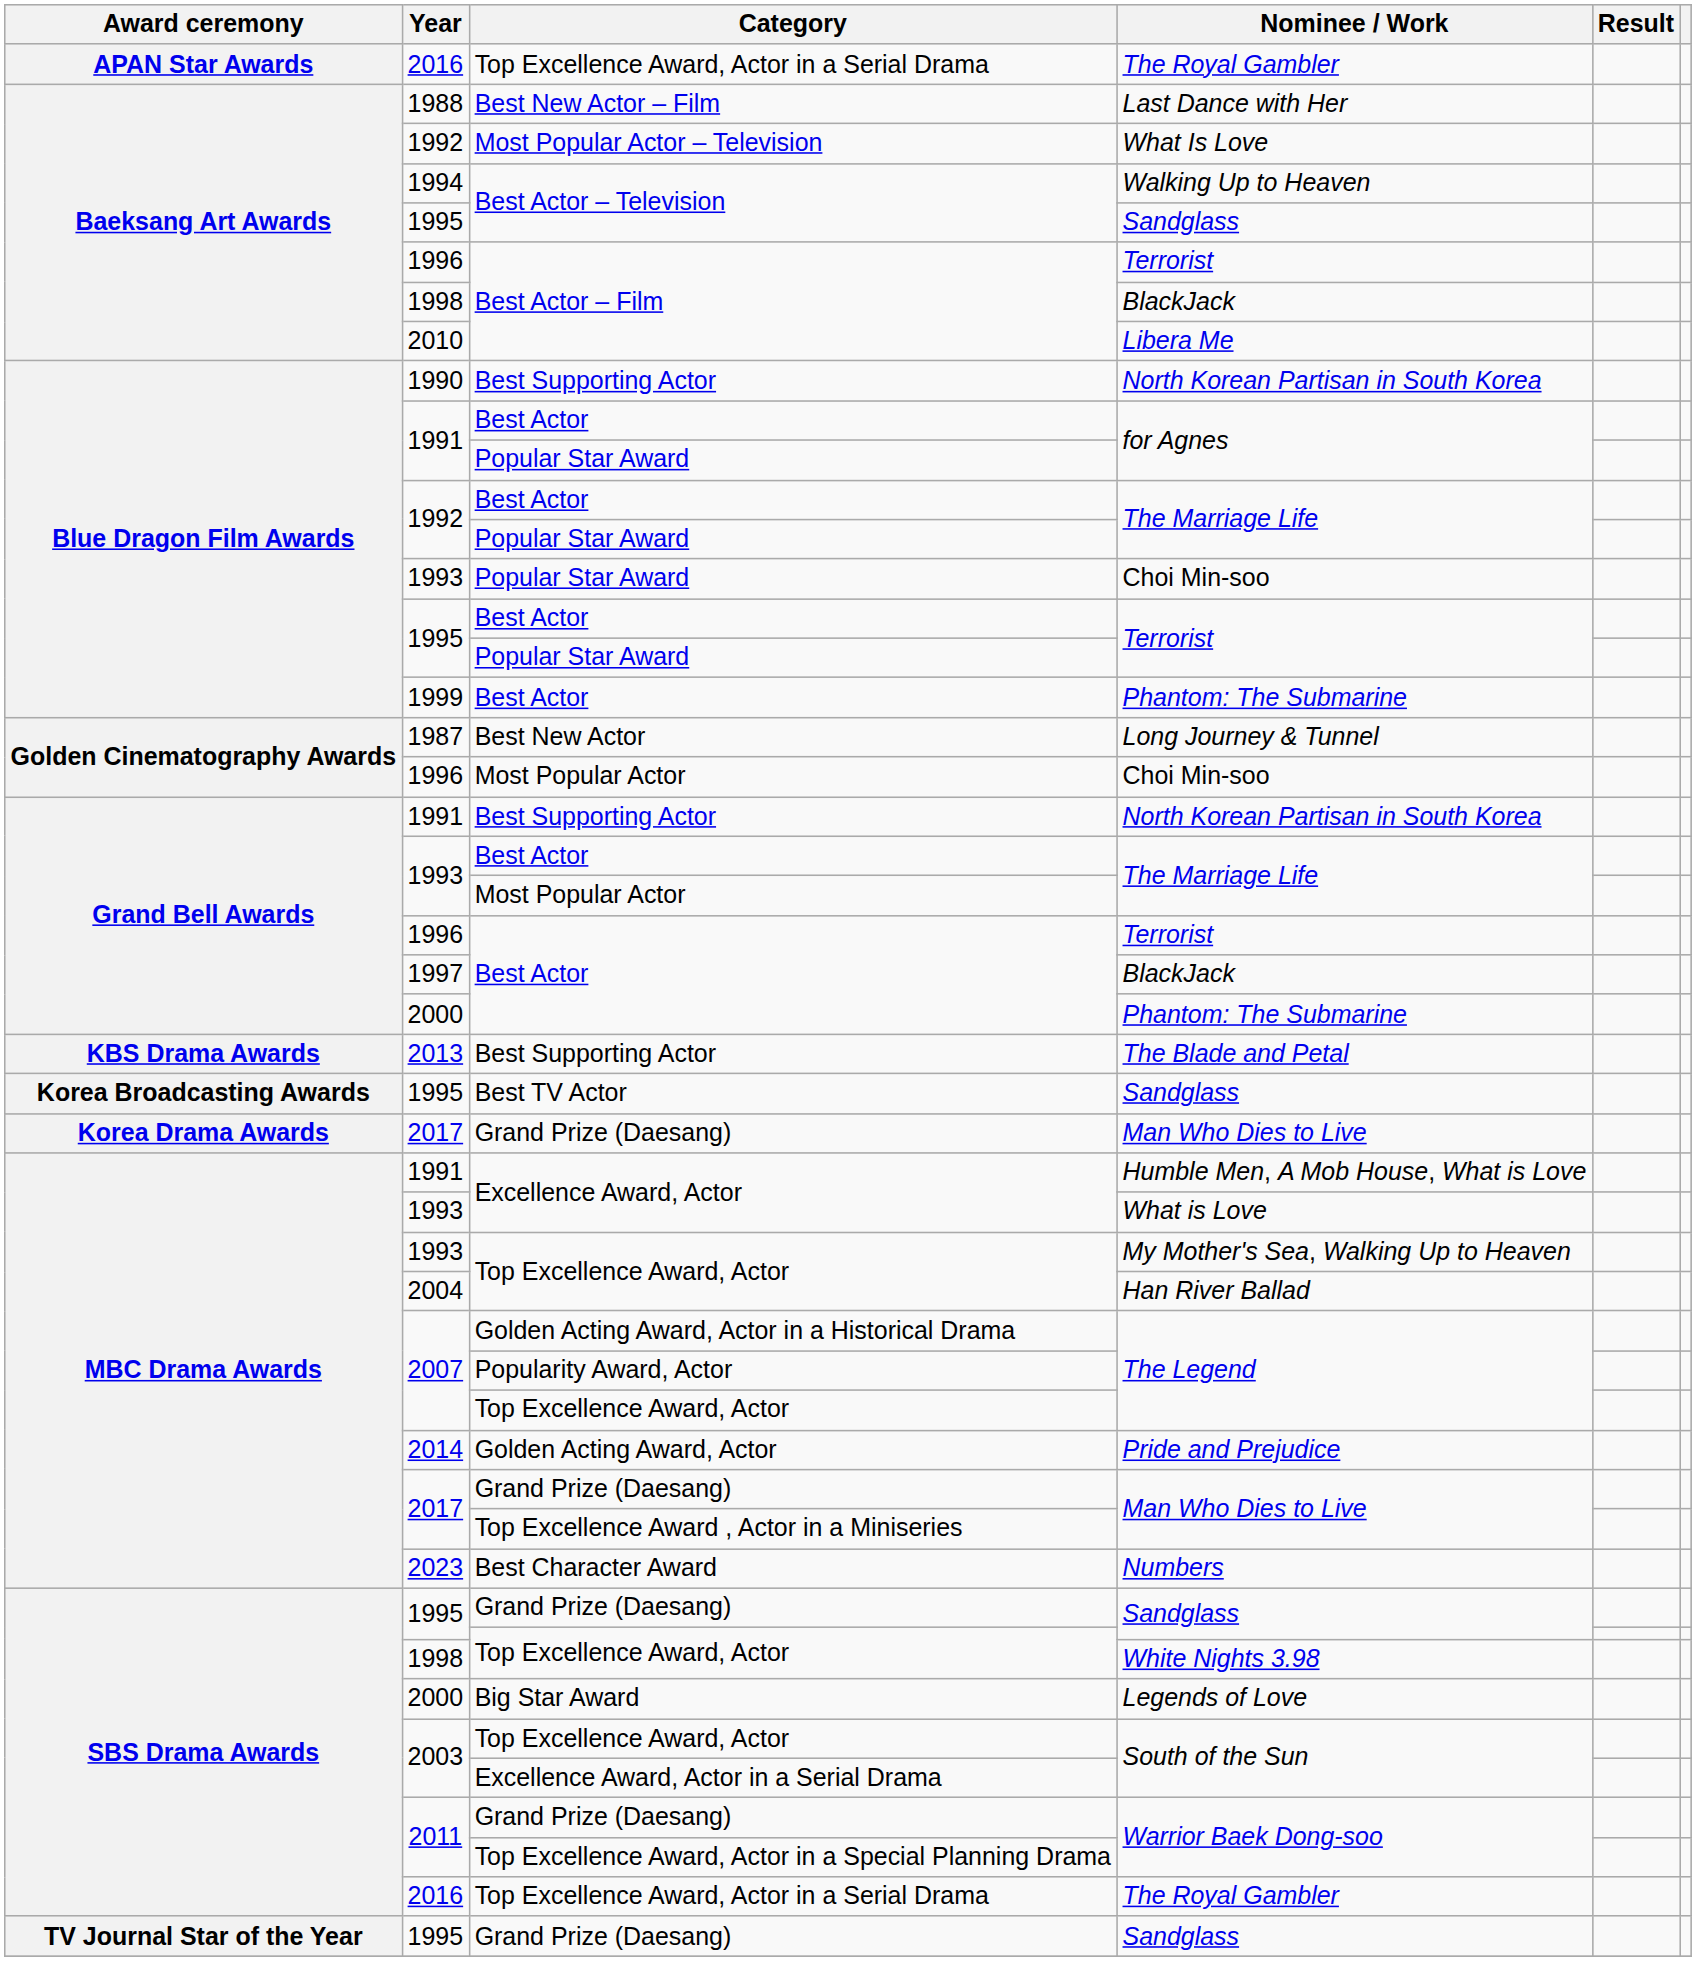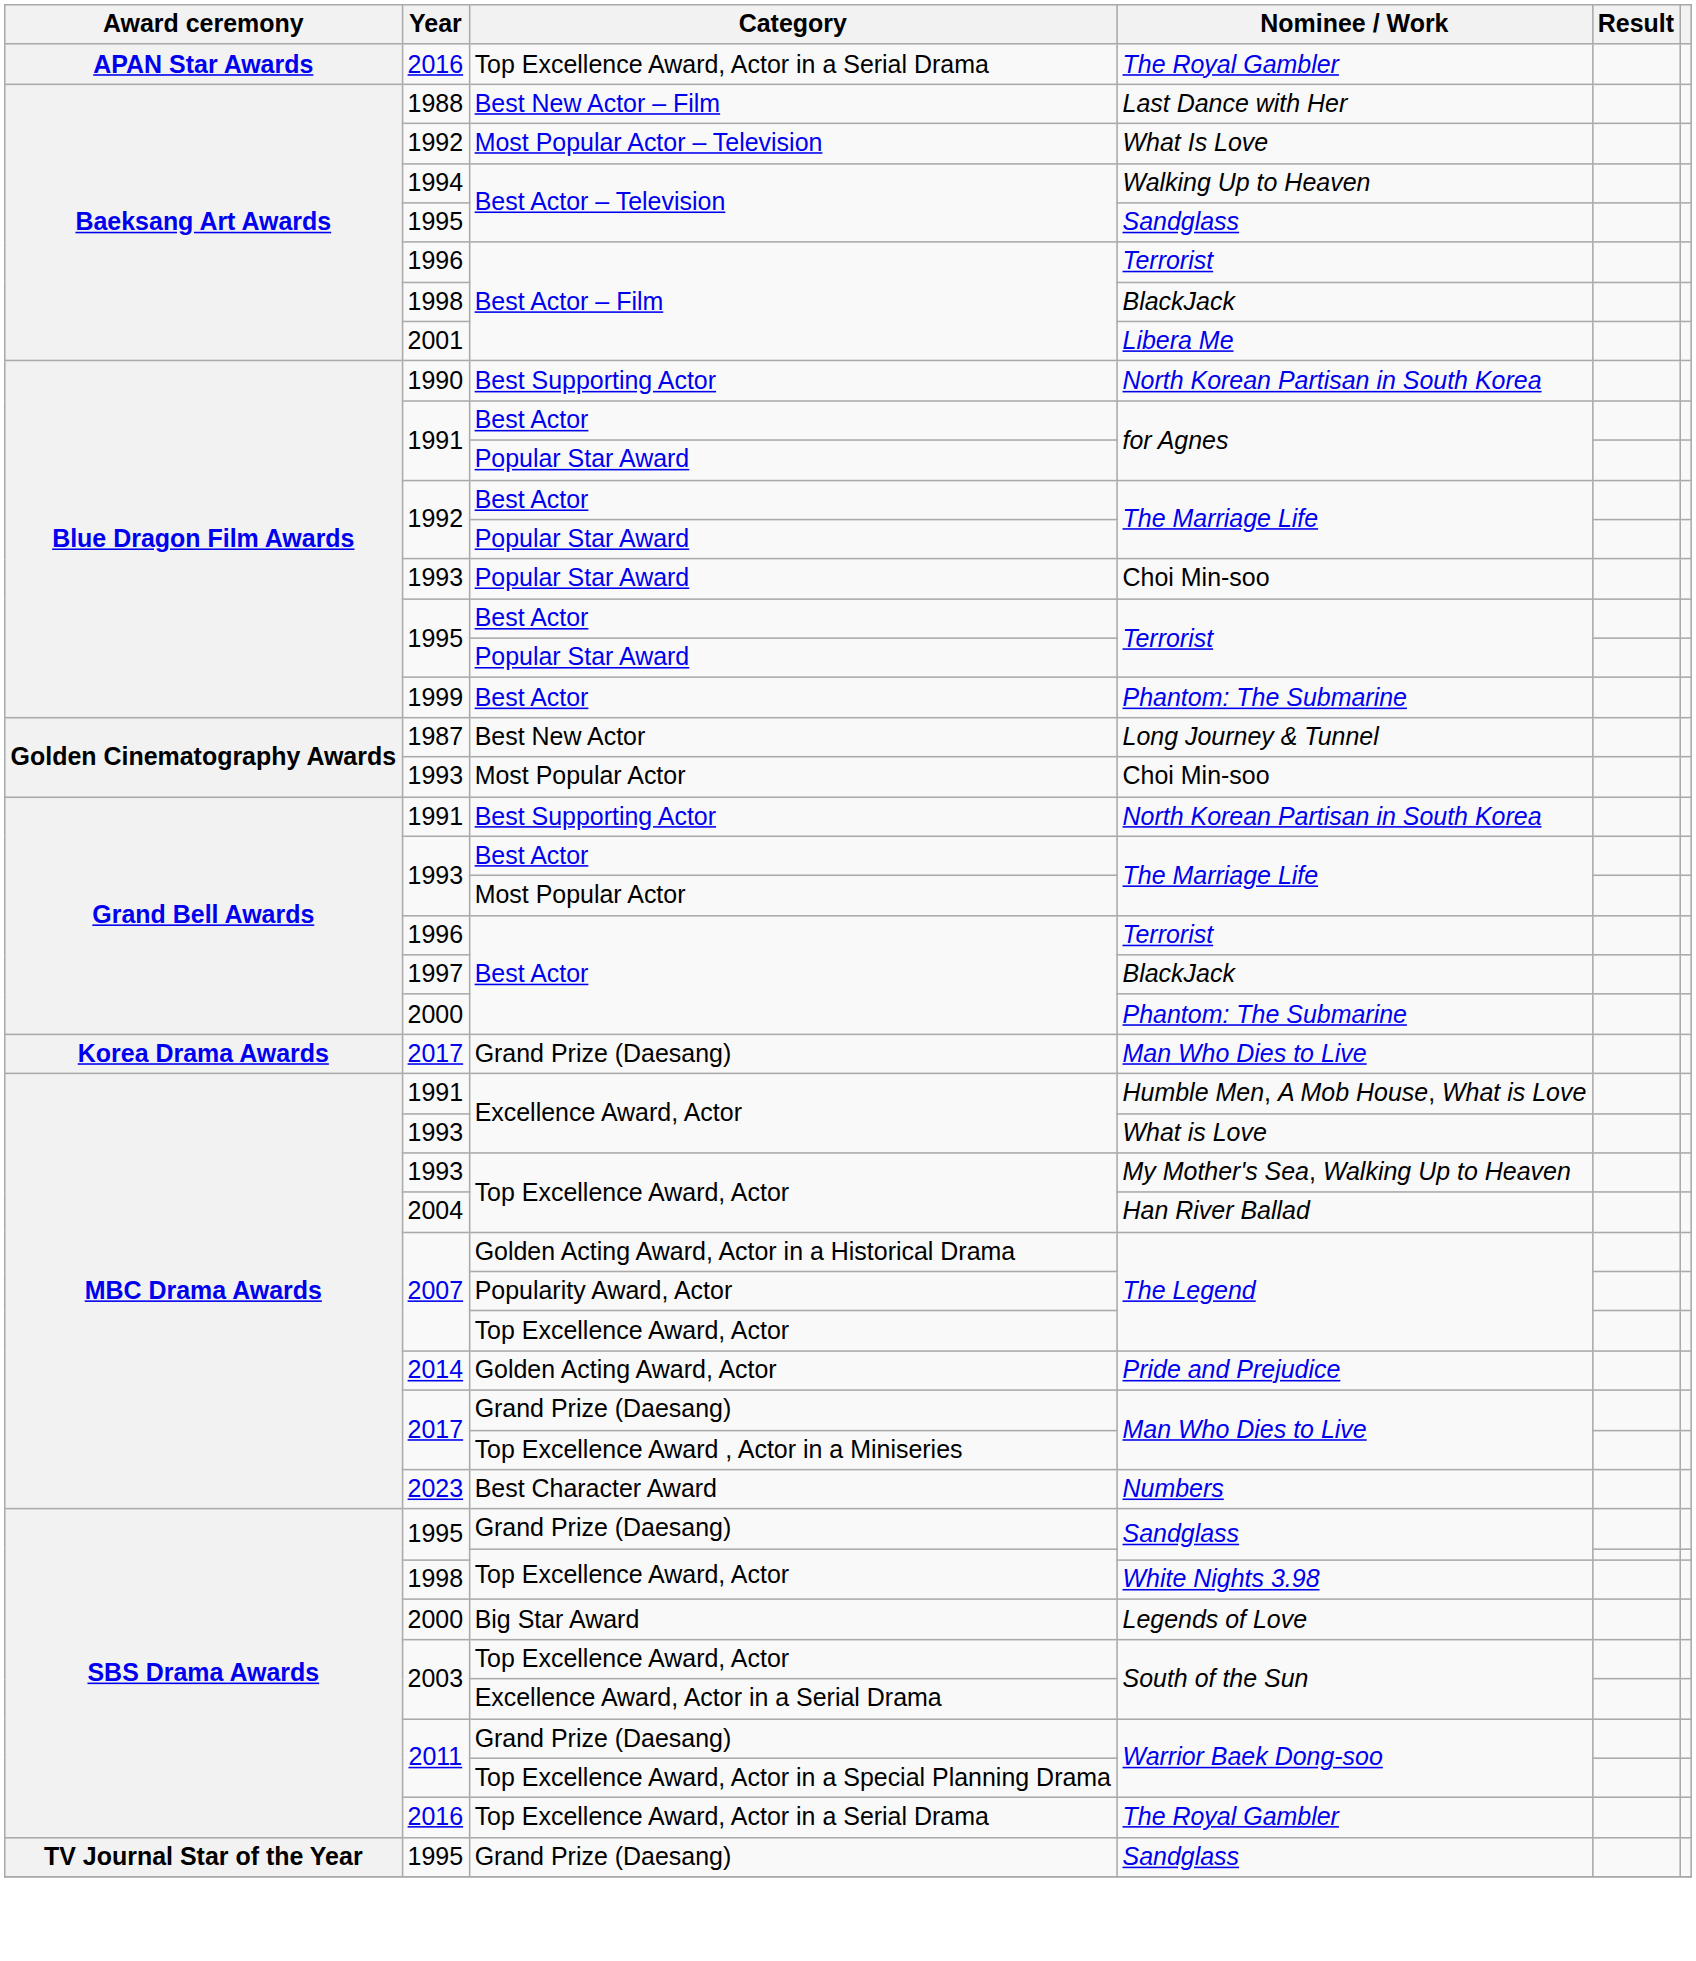 <table class="wikitable plainrowheaders sortable">
 <tr>
 <th scope="col">Award ceremony</th>
 <th scope="col">Year</th>
 <th scope="col">Category</th>
 <th scope="col">Nominee / Work</th>
 <th scope="col">Result</th>
 <th scope="col" class="unsortable"></th>
 </tr>
 <tr>
 <th scope="row" rowspan="1"><a href='#'>APAN Star Awards</a></th>
 <td style="text-align:center"><a href='#'>2016</a></td>
 <td>Top Excellence Award, Actor in a Serial Drama</td>
 <td><em><a href='#'>The Royal Gambler</a></em></td>
 <td></td>
 <td></td>
 </tr>
 <tr>
 <th scope="row" rowspan="7"><a href='#'>Baeksang Art Awards</a></th>
 <td style="text-align:center">1988</td>
 <td><a href='#'>Best New Actor – Film</a></td>
 <td><em>Last Dance with Her</em></td>
 <td></td>
 <td></td>
 </tr>
 <tr>
 <td style="text-align:center">1992</td>
 <td><a href='#'>Most Popular Actor – Television</a></td>
 <td><em>What Is Love</em></td>
 <td></td>
 <td></td>
 </tr>
 <tr>
 <td style="text-align:center">1994</td>
 <td rowspan=2><a href='#'>Best Actor – Television</a></td>
 <td><em>Walking Up to Heaven</em></td>
 <td></td>
 <td></td>
 </tr>
 <tr>
 <td style="text-align:center">1995</td>
 <td><a href='#'><em>Sandglass</em></a></td>
 <td></td>
 <td></td>
 </tr>
 <tr>
 <td style="text-align:center">1996</td>
 <td rowspan=3><a href='#'>Best Actor – Film</a></td>
 <td><em><a href='#'>Terrorist</a></em></td>
 <td></td>
 <td></td>
 </tr>
 <tr>
 <td style="text-align:center">1998</td>
 <td><em>BlackJack</em></td>
 <td></td>
 <td></td>
 </tr>
 <tr>
-<td style="text-align:center">2010</td>
+<td style="text-align:center">2001</td>
 <td><em><a href='#'>Libera Me</a></em></td>
 <td></td>
 <td></td>
 </tr>
 <tr>
 <th scope="row" rowspan="9"><a href='#'>Blue Dragon Film Awards</a></th>
 <td style="text-align:center">1990</td>
 <td><a href='#'>Best Supporting Actor</a></td>
 <td><em><a href='#'>North Korean Partisan in South Korea</a></em></td>
 <td></td>
 <td></td>
 </tr>
 <tr>
 <td style="text-align:center" rowspan="2">1991</td>
 <td><a href='#'>Best Actor</a></td>
 <td rowspan="2"><em>for Agnes</em></td>
 <td></td>
 <td></td>
 </tr>
 <tr>
 <td><a href='#'>Popular Star Award</a></td>
 <td></td>
 <td></td>
 </tr>
 <tr>
 <td style="text-align:center" rowspan="2">1992</td>
 <td><a href='#'>Best Actor</a></td>
 <td rowspan="2"><em><a href='#'>The Marriage Life</a></em></td>
 <td></td>
 <td></td>
 </tr>
 <tr>
 <td><a href='#'>Popular Star Award</a></td>
 <td></td>
 <td></td>
 </tr>
 <tr>
 <td style="text-align:center">1993</td>
 <td><a href='#'>Popular Star Award</a></td>
 <td>Choi Min-soo</td>
 <td></td>
 <td></td>
 </tr>
 <tr>
 <td style="text-align:center" rowspan="2">1995</td>
 <td><a href='#'>Best Actor</a></td>
 <td rowspan="2"><em><a href='#'>Terrorist</a></em></td>
 <td></td>
 <td></td>
 </tr>
 <tr>
 <td><a href='#'>Popular Star Award</a></td>
 <td></td>
 <td></td>
 </tr>
 <tr>
 <td style="text-align:center">1999</td>
 <td><a href='#'>Best Actor</a></td>
 <td><em><a href='#'>Phantom: The Submarine</a></em></td>
 <td></td>
 <td></td>
 </tr>
 <tr>
 <th scope="row" rowspan="2">Golden Cinematography Awards</th>
 <td style="text-align:center">1987</td>
 <td>Best New Actor</td>
 <td><em>Long Journey & Tunnel</em></td>
 <td></td>
 <td></td>
 </tr>
 <tr>
-<td style="text-align:center">1996</td>
+<td style="text-align:center">1993</td>
 <td>Most Popular Actor</td>
 <td>Choi Min-soo</td>
 <td></td>
 <td></td>
 </tr>
 <tr>
 <th scope="row" rowspan="6"><a href='#'>Grand Bell Awards</a></th>
 <td style="text-align:center">1991</td>
 <td><a href='#'>Best Supporting Actor</a></td>
 <td><em><a href='#'>North Korean Partisan in South Korea</a></em></td>
 <td></td>
 <td></td>
 </tr>
 <tr>
 <td style="text-align:center" rowspan="2">1993</td>
 <td><a href='#'>Best Actor</a></td>
 <td rowspan="2"><em><a href='#'>The Marriage Life</a></em></td>
 <td></td>
 <td></td>
 </tr>
 <tr>
 <td>Most Popular Actor</td>
 <td></td>
 <td></td>
 </tr>
 <tr>
 <td style="text-align:center">1996</td>
 <td rowspan="3"><a href='#'>Best Actor</a></td>
 <td><em><a href='#'>Terrorist</a></em></td>
 <td></td>
 <td></td>
 </tr>
 <tr>
 <td style="text-align:center">1997</td>
 <td><em>BlackJack</em></td>
 <td></td>
 <td></td>
 </tr>
 <tr>
 <td style="text-align:center">2000</td>
 <td><em><a href='#'>Phantom: The Submarine</a></em></td>
-<td></td>
-<td></td>
-</tr>
-<tr>
-<th scope="row" rowspan="1"><a href='#'>KBS Drama Awards</a></th>
-<td style="text-align:center"><a href='#'>2013</a></td>
-<td>Best Supporting Actor</td>
-<td><em><a href='#'>The Blade and Petal</a></em></td>
-<td></td>
-<td></td>
-</tr>
-<tr>
-<th scope="row" rowspan="1">Korea Broadcasting Awards</th>
-<td style="text-align:center">1995</td>
-<td>Best TV Actor</td>
-<td><em><a href='#'>Sandglass</a></em></td>
 <td></td>
 <td></td>
 </tr>
 <tr>
 <th scope="row" rowspan="1"><a href='#'>Korea Drama Awards</a></th>
 <td style="text-align:center"><a href='#'>2017</a></td>
 <td>Grand Prize (Daesang)</td>
 <td><em><a href='#'>Man Who Dies to Live</a></em></td>
 <td></td>
 <td></td>
 </tr>
 <tr>
 <th scope="row" rowspan="11"><a href='#'>MBC Drama Awards</a></th>
 <td style="text-align:center">1991</td>
 <td rowspan="2">Excellence Award, Actor</td>
 <td><em>Humble Men</em>, <em>A Mob House</em>, <em>What is Love</em></td>
 <td></td>
 <td></td>
 </tr>
 <tr>
 <td style="text-align:center">1993</td>
 <td><em>What is Love</em></td>
 <td></td>
 <td></td>
 </tr>
 <tr>
 <td style="text-align:center">1993</td>
 <td rowspan="2">Top Excellence Award, Actor</td>
 <td><em>My Mother's Sea</em>, <em>Walking Up to Heaven</em></td>
 <td></td>
 <td></td>
 </tr>
 <tr>
 <td style="text-align:center">2004</td>
 <td><em>Han River Ballad</em></td>
 <td></td>
 <td></td>
 </tr>
 <tr>
 <td style="text-align:center" rowspan="3"><a href='#'>2007</a></td>
 <td>Golden Acting Award, Actor in a Historical Drama</td>
 <td rowspan="3"><em><a href='#'>The Legend</a></em></td>
 <td></td>
 <td></td>
 </tr>
 <tr>
 <td>Popularity Award, Actor</td>
 <td></td>
 <td></td>
 </tr>
 <tr>
 <td>Top Excellence Award, Actor</td>
 <td></td>
 <td></td>
 </tr>
 <tr>
 <td style="text-align:center"><a href='#'>2014</a></td>
 <td>Golden Acting Award, Actor</td>
 <td><a href='#'><em>Pride and Prejudice</em></a></td>
 <td></td>
 <td></td>
 </tr>
 <tr>
 <td style="text-align:center" rowspan="2"><a href='#'>2017</a></td>
 <td>Grand Prize (Daesang)</td>
 <td rowspan="2"><em><a href='#'>Man Who Dies to Live</a></em></td>
 <td></td>
 <td></td>
 </tr>
 <tr>
 <td>Top Excellence Award , Actor in a Miniseries</td>
 <td></td>
 <td></td>
 </tr>
 <tr>
 <td style="text-align:center"><a href='#'>2023</a></td>
 <td>Best Character Award</td>
 <td><a href='#'><em>Numbers</em></a></td>
 <td></td>
 <td></td>
 </tr>
 <tr>
 <th scope="row" rowspan="9"><a href='#'>SBS Drama Awards</a></th>
 <td style="text-align:center" rowspan="2">1995</td>
 <td>Grand Prize (Daesang)</td>
 <td rowspan="2"><em><a href='#'>Sandglass</a></em></td>
 <td></td>
 <td></td>
 </tr>
 <tr>
 <td rowspan="2">Top Excellence Award, Actor</td>
 <td></td>
 <td></td>
 </tr>
 <tr>
 <td style="text-align:center">1998</td>
 <td><em><a href='#'>White Nights 3.98</a></em></td>
 <td></td>
 <td></td>
 </tr>
 <tr>
 <td style="text-align:center">2000</td>
 <td>Big Star Award</td>
 <td><em>Legends of Love</em></td>
 <td></td>
 <td></td>
 </tr>
 <tr>
 <td style="text-align:center" rowspan="2">2003</td>
 <td>Top Excellence Award, Actor</td>
 <td rowspan="2"><em>South of the Sun</em></td>
 <td></td>
 <td></td>
 </tr>
 <tr>
 <td>Excellence Award, Actor in a Serial Drama</td>
 <td></td>
 <td></td>
 </tr>
 <tr>
 <td style="text-align:center" rowspan="2"><a href='#'>2011</a></td>
 <td>Grand Prize (Daesang)</td>
 <td rowspan="2"><em><a href='#'>Warrior Baek Dong-soo</a></em></td>
 <td></td>
 <td></td>
 </tr>
 <tr>
 <td>Top Excellence Award, Actor in a Special Planning Drama</td>
 <td></td>
 <td></td>
 </tr>
 <tr>
 <td style="text-align:center"><a href='#'>2016</a></td>
 <td>Top Excellence Award, Actor in a Serial Drama</td>
 <td><em><a href='#'>The Royal Gambler</a></em></td>
 <td></td>
 <td></td>
 </tr>
 <tr>
 <th scope="row" rowspan="1">TV Journal Star of the Year</th>
 <td style="text-align:center">1995</td>
 <td>Grand Prize (Daesang)</td>
 <td><em><a href='#'>Sandglass</a></em></td>
 <td></td>
 <td></td>
 </tr>
 <tr>
 </tr>
 </table>
